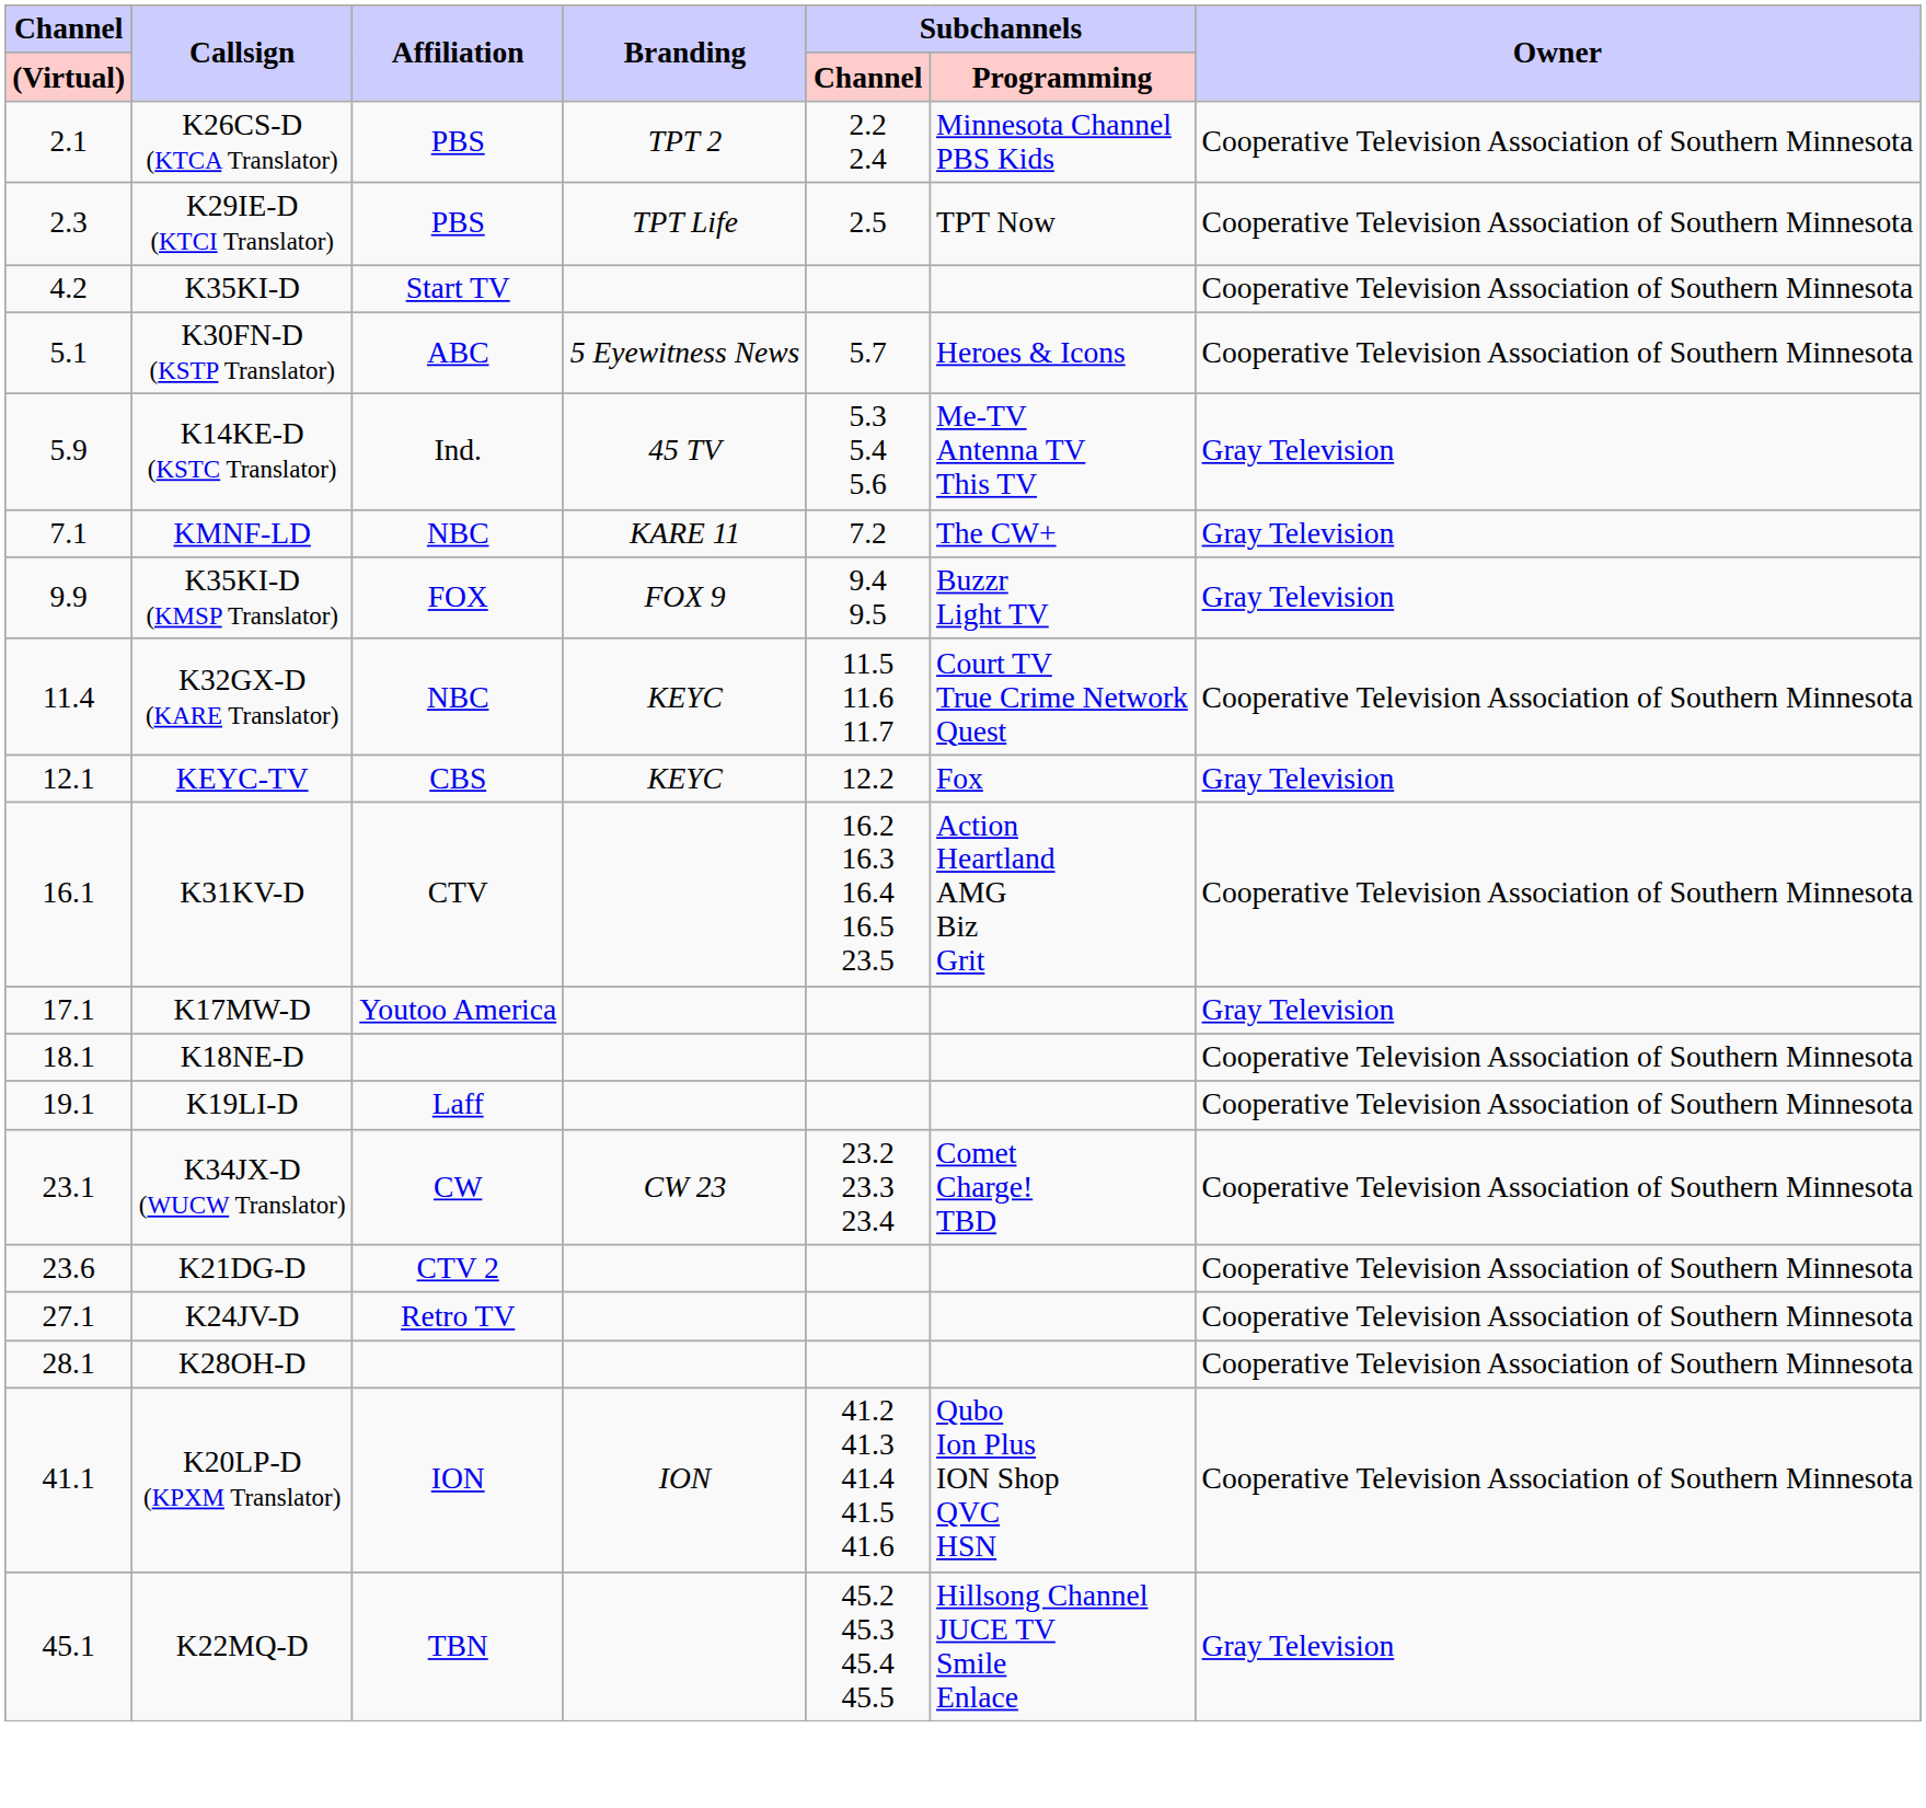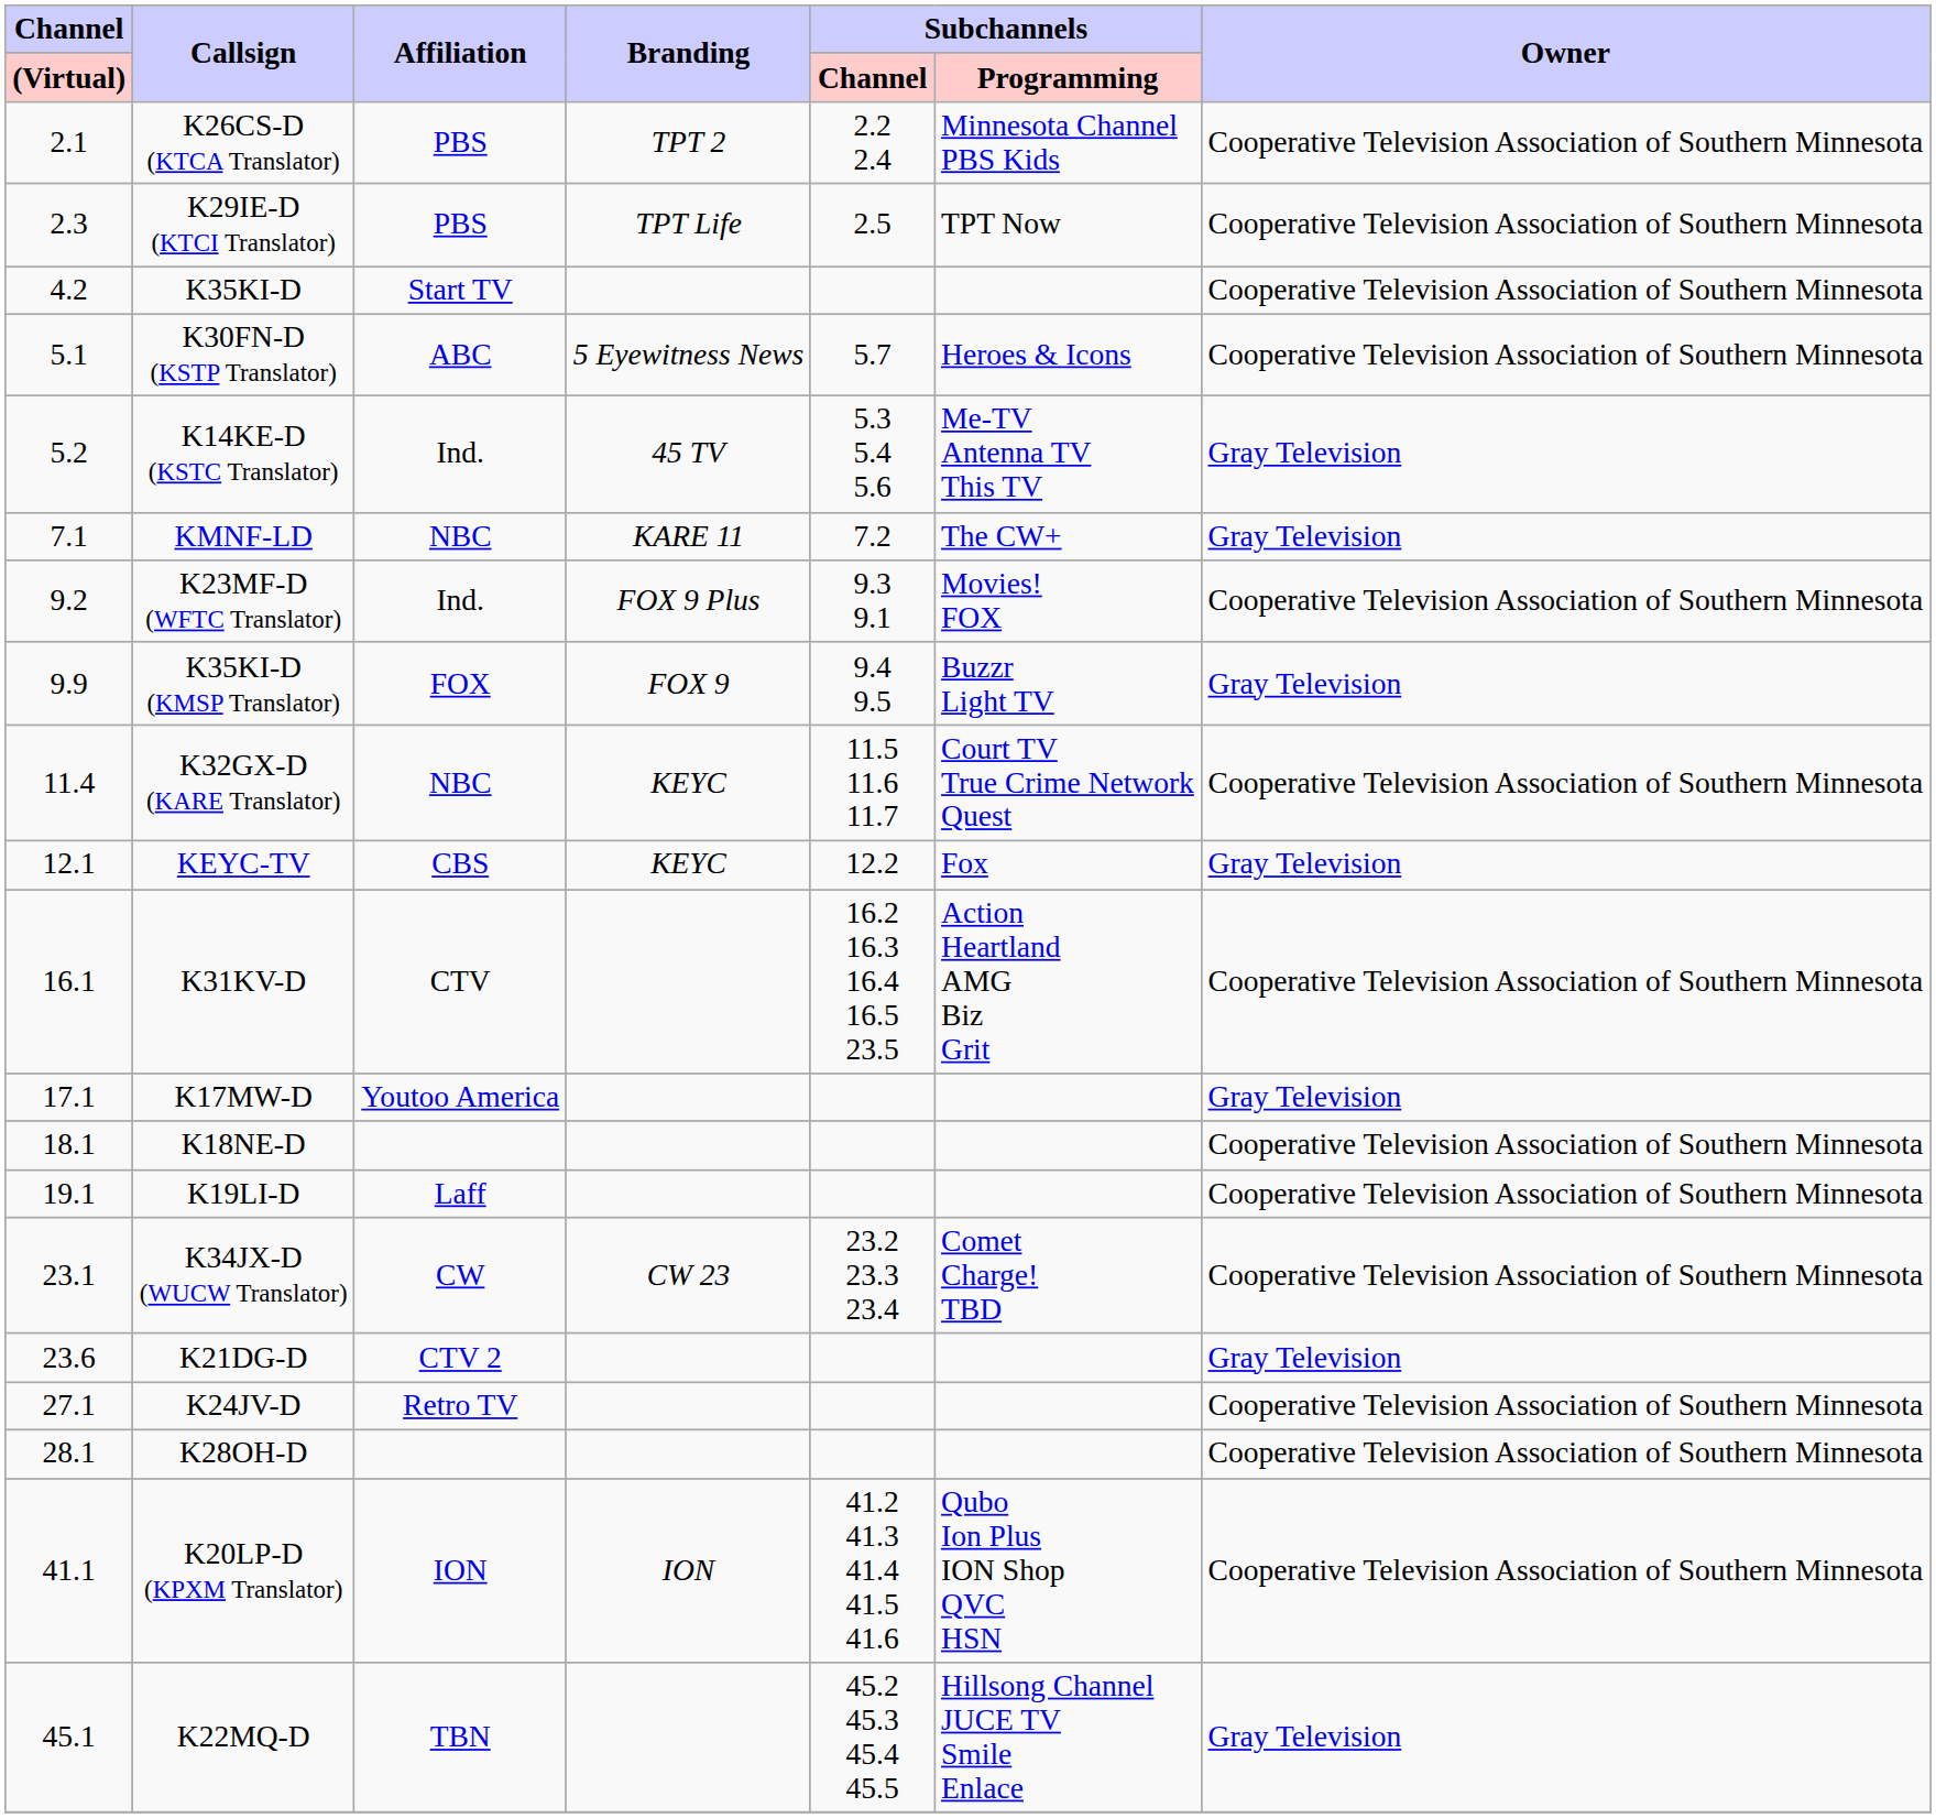 <table class=wikitable style="text-align:center">
 <tr>
 <th style="background:#ccccff;">Channel</th>
 <th style="background:#ccccff;" rowspan="2">Callsign</th>
 <th style="background:#ccccff;" rowspan="2">Affiliation</th>
 <th style="background:#ccccff;" rowspan="2">Branding</th>
 <th style="background:#ccccff;" colspan="2">Subchannels</th>
 <th style="background:#ccccff;" rowspan="2">Owner</th>
 </tr>
 <tr>
 <th style="background:#ffcccc;">(Virtual)</th>
 <th style="background:#ffcccc;">Channel</th>
 <th style="background:#ffcccc">Programming</th>
 </tr>
 <tr>
 <td>2.1</td>
 <td>K26CS-D<br><small>(<a href='#'>KTCA</a> Translator)</small></td>
 <td><a href='#'>PBS</a></td>
 <td><em>TPT 2</em></td>
 <td>2.2<br>2.4</td>
 <td style="text-align:left"><a href='#'>Minnesota Channel</a><br><a href='#'>PBS Kids</a></td>
 <td style="text-align:left">Cooperative Television Association of Southern Minnesota</td>
 </tr>
 <tr>
 <td>2.3</td>
 <td>K29IE-D<br><small>(<a href='#'>KTCI</a> Translator)</small></td>
 <td><a href='#'>PBS</a></td>
 <td><em>TPT Life</em></td>
 <td>2.5</td>
 <td style="text-align:left">TPT Now</td>
 <td style="text-align:left">Cooperative Television Association of Southern Minnesota</td>
 </tr>
 <tr>
 <td>4.2</td>
 <td>K35KI-D</td>
 <td><a href='#'>Start TV</a></td>
 <td></td>
 <td></td>
 <td style="text-align:left"></td>
 <td style="text-align:left">Cooperative Television Association of Southern Minnesota</td>
 </tr>
 <tr>
 <td>5.1</td>
 <td>K30FN-D<br><small>(<a href='#'>KSTP</a> Translator)</small></td>
 <td><a href='#'>ABC</a></td>
 <td><em>5 Eyewitness News</em></td>
 <td>5.7</td>
 <td style="text-align:left"><a href='#'>Heroes & Icons</a></td>
 <td style="text-align:left">Cooperative Television Association of Southern Minnesota</td>
 </tr>
 <tr>
-<td>5.9</td>
+<td>5.2</td>
 <td>K14KE-D<br><small>(<a href='#'>KSTC</a> Translator)</small></td>
 <td>Ind.</td>
 <td><em>45 TV</em></td>
 <td>5.3<br>5.4<br>5.6</td>
 <td style="text-align:left"><a href='#'>Me-TV</a><br><a href='#'>Antenna TV</a><br><a href='#'>This TV</a></td>
 <td style="text-align:left"><a href='#'>Gray Television</a></td>
 </tr>
 <tr>
 <td>7.1</td>
 <td><a href='#'>KMNF-LD</a></td>
 <td><a href='#'>NBC</a></td>
 <td><em>KARE 11</em></td>
 <td>7.2</td>
 <td style="text-align:left"><a href='#'>The CW+</a></td>
 <td style="text-align:left"><a href='#'>Gray Television</a></td>
+</tr>
+<tr>
+<td>9.2</td>
+<td>K23MF-D<br><small>(<a href='#'>WFTC</a> Translator)</small></td>
+<td>Ind.</td>
+<td><em>FOX 9 Plus</em></td>
+<td>9.3<br>9.1</td>
+<td style="text-align:left"><a href='#'>Movies!</a><br><a href='#'>FOX</a></td>
+<td style="text-align:left">Cooperative Television Association of Southern Minnesota</td>
 </tr>
 <tr>
 <td>9.9</td>
 <td>K35KI-D <br><small>(<a href='#'>KMSP</a> Translator)</small></td>
 <td><a href='#'>FOX</a></td>
 <td><em>FOX 9</em></td>
 <td>9.4<br>9.5</td>
 <td style="text-align:left"><a href='#'>Buzzr</a><br><a href='#'>Light TV</a></td>
 <td style="text-align:left"><a href='#'>Gray Television</a></td>
 </tr>
 <tr>
 <td>11.4</td>
 <td>K32GX-D<br><small>(<a href='#'>KARE</a> Translator)</small></td>
 <td><a href='#'>NBC</a></td>
 <td><em>KEYC</em></td>
 <td>11.5<br>11.6<br>11.7</td>
 <td style="text-align:left"><a href='#'>Court TV</a><br><a href='#'>True Crime Network</a><br><a href='#'>Quest</a></td>
 <td style="text-align:left">Cooperative Television Association of Southern Minnesota</td>
 </tr>
 <tr>
 <td>12.1</td>
 <td><a href='#'>KEYC-TV</a></td>
 <td><a href='#'>CBS</a></td>
 <td><em>KEYC</em></td>
 <td>12.2</td>
 <td style="text-align:left"><a href='#'>Fox</a></td>
 <td style="text-align:left"><a href='#'>Gray Television</a></td>
 </tr>
 <tr>
 <td>16.1</td>
 <td>K31KV-D</td>
 <td>CTV</td>
 <td></td>
 <td>16.2<br>16.3<br>16.4<br>16.5<br>23.5</td>
 <td style="text-align:left"><a href='#'>Action</a><br><a href='#'>Heartland</a><br>AMG<br>Biz<br><a href='#'>Grit</a></td>
 <td style="text-align:left">Cooperative Television Association of Southern Minnesota</td>
 </tr>
 <tr>
 <td>17.1</td>
 <td>K17MW-D</td>
 <td><a href='#'>Youtoo America</a></td>
 <td></td>
 <td></td>
 <td style="text-align:left"></td>
 <td style="text-align:left"><a href='#'>Gray Television</a></td>
 </tr>
 <tr>
 <td>18.1</td>
 <td>K18NE-D</td>
 <td></td>
 <td></td>
 <td></td>
 <td style="text-align:left"></td>
 <td style="text-align:left">Cooperative Television Association of Southern Minnesota</td>
 </tr>
 <tr>
 <td>19.1</td>
 <td>K19LI-D</td>
 <td><a href='#'>Laff</a></td>
 <td></td>
 <td></td>
 <td style="text-align:left"></td>
 <td style="text-align:left">Cooperative Television Association of Southern Minnesota</td>
 </tr>
 <tr>
 <td>23.1</td>
 <td>K34JX-D<br><small>(<a href='#'>WUCW</a> Translator)</small></td>
 <td><a href='#'>CW</a></td>
 <td><em>CW 23</em></td>
 <td>23.2<br>23.3<br>23.4</td>
 <td style="text-align:left"><a href='#'>Comet</a><br><a href='#'>Charge!</a><br><a href='#'>TBD</a></td>
 <td style="text-align:left">Cooperative Television Association of Southern Minnesota</td>
 </tr>
 <tr>
 <td>23.6</td>
 <td>K21DG-D</td>
 <td><a href='#'>CTV 2</a></td>
 <td></td>
 <td></td>
 <td style="text-align:left"></td>
-<td style="text-align:left">Cooperative Television Association of Southern Minnesota</td>
+<td style="text-align:left"><a href='#'>Gray Television</a></td>
 </tr>
 <tr>
 <td>27.1</td>
 <td>K24JV-D</td>
 <td><a href='#'>Retro TV</a></td>
 <td></td>
 <td></td>
 <td style="text-align:left"></td>
 <td style="text-align:left">Cooperative Television Association of Southern Minnesota</td>
 </tr>
 <tr>
 <td>28.1</td>
 <td>K28OH-D</td>
 <td></td>
 <td></td>
 <td></td>
 <td style="text-align:left"></td>
 <td style="text-align:left">Cooperative Television Association of Southern Minnesota</td>
 </tr>
 <tr>
 <td>41.1</td>
 <td>K20LP-D<br><small>(<a href='#'>KPXM</a> Translator)</small></td>
 <td><a href='#'>ION</a></td>
 <td><em>ION</em></td>
 <td>41.2<br>41.3<br>41.4<br> 41.5<br>41.6</td>
 <td style="text-align:left"><a href='#'>Qubo</a><br><a href='#'>Ion Plus</a><br>ION Shop<br><a href='#'>QVC</a><br><a href='#'>HSN</a></td>
 <td style="text-align:left">Cooperative Television Association of Southern Minnesota</td>
 </tr>
 <tr>
 <td>45.1</td>
 <td>K22MQ-D</td>
 <td><a href='#'>TBN</a></td>
 <td></td>
 <td>45.2<br>45.3<br>45.4<br> 45.5</td>
 <td style="text-align:left"><a href='#'>Hillsong Channel</a><br><a href='#'>JUCE TV</a><br><a href='#'>Smile</a><br><a href='#'>Enlace</a></td>
 <td style="text-align:left"><a href='#'>Gray Television</a></td>
 </tr>
 <tr>
 </tr>
 </table>
